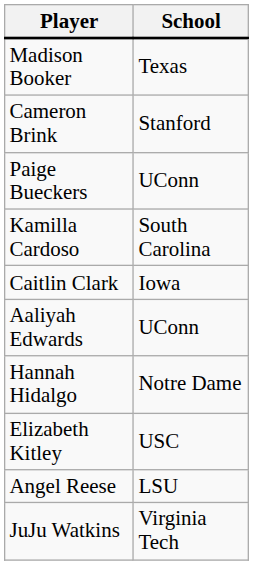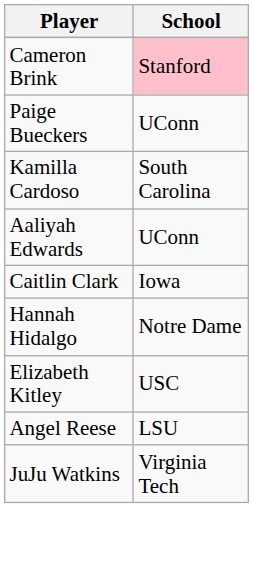 <table class="wikitable" style="width:30%;">
 <tr>
 <th>Player</th>
 <th>School</th>
 </tr>
 <tr>
 </tr>
-<tr style = "border-top:2px solid black;">
-<td>Madison Booker</td>
-<td>Texas</td>
-</tr>
 <tr>
 <td>Cameron Brink</td>
-<td>Stanford</td>
+<td style="background: pink;">Stanford</td>
 </tr>
 <tr>
 <td>Paige Bueckers</td>
 <td>UConn</td>
 </tr>
 <tr>
 <td>Kamilla Cardoso</td>
 <td>South Carolina</td>
 </tr>
 <tr>
+<td>Aaliyah Edwards</td>
+<td>UConn</td>
+</tr>
+<tr>
 <td>Caitlin Clark</td>
 <td>Iowa</td>
-</tr>
-<tr>
-<td>Aaliyah Edwards</td>
-<td>UConn</td>
 </tr>
 <tr>
 <td>Hannah Hidalgo</td>
 <td>Notre Dame</td>
 </tr>
 <tr>
 <td>Elizabeth Kitley</td>
 <td>USC</td>
 </tr>
 <tr>
 <td>Angel Reese</td>
 <td>LSU</td>
 </tr>
 <tr>
 <td>JuJu Watkins</td>
 <td>Virginia Tech</td>
 </tr>
 </table>
